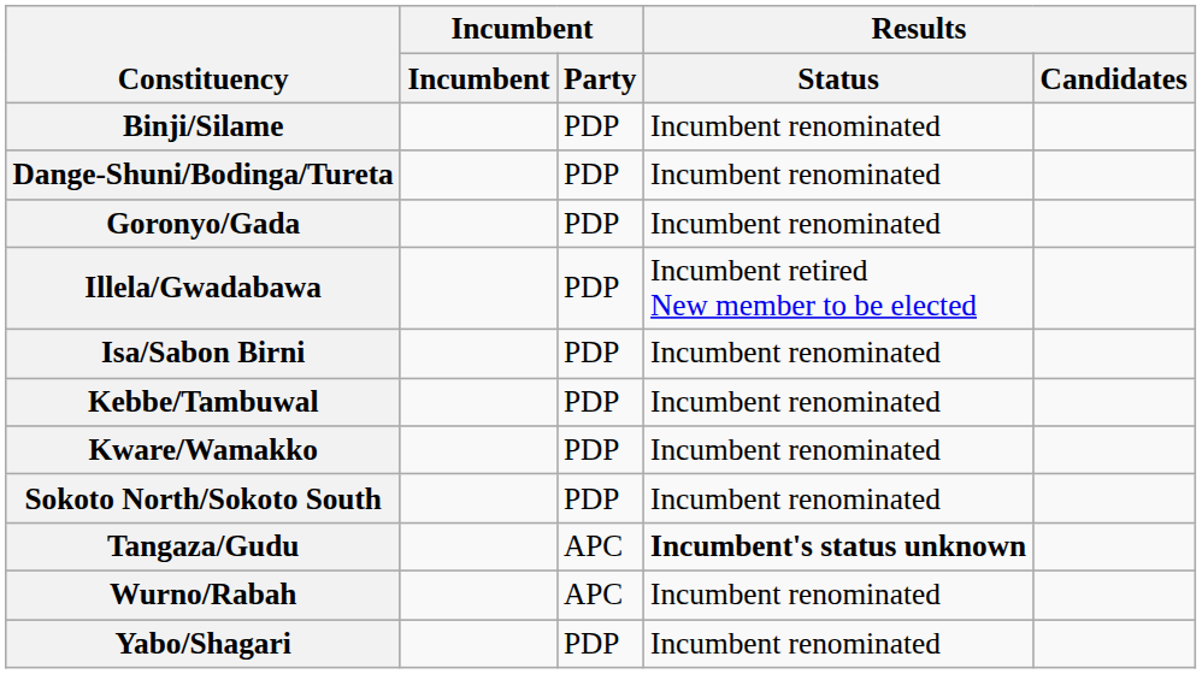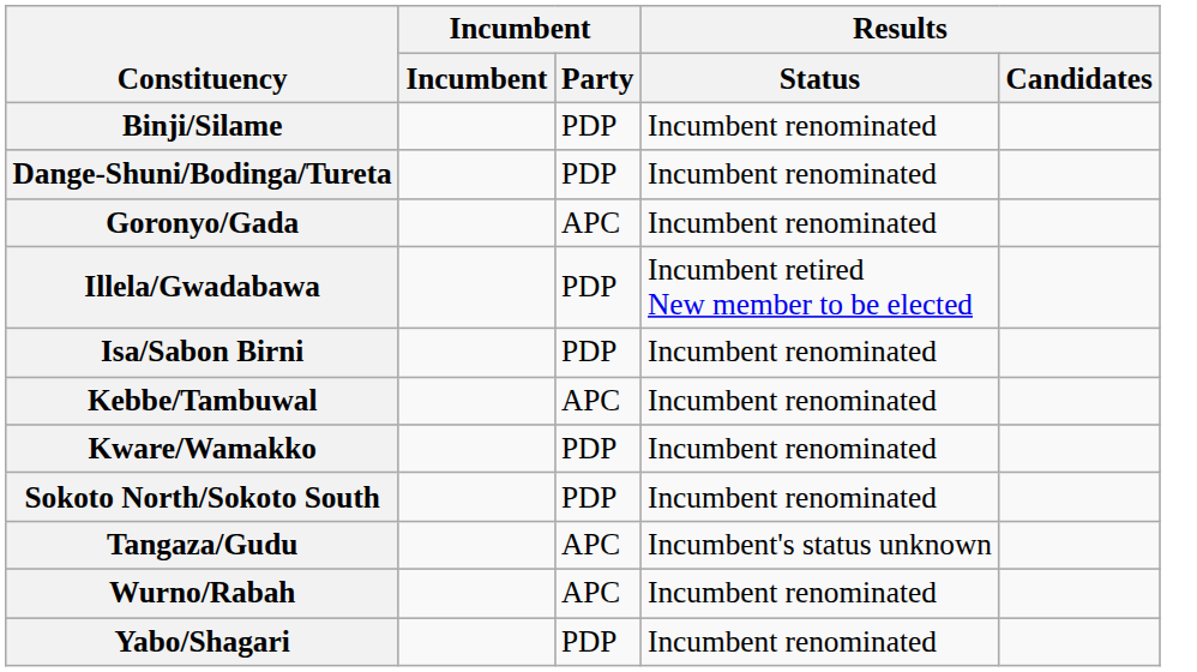 <table class="wikitable sortable">
 <tr valign=bottom>
 <th rowspan=2>Constituency</th>
 <th colspan=2>Incumbent</th>
 <th colspan=2>Results</th>
 </tr>
 <tr valign=bottom>
 <th>Incumbent</th>
 <th>Party</th>
 <th>Status</th>
 <th>Candidates</th>
 </tr>
 <tr>
 <th>Binji/Silame</th>
 <td></td>
 <td>PDP</td>
 <td>Incumbent renominated</td>
 <td nowrap></td>
 </tr>
 <tr>
 <th>Dange-Shuni/Bodinga/Tureta</th>
 <td></td>
 <td>PDP</td>
 <td>Incumbent renominated</td>
 <td nowrap></td>
 </tr>
 <tr>
 <th>Goronyo/Gada</th>
 <td></td>
-<td>PDP</td>
+<td>APC</td>
 <td>Incumbent renominated</td>
 <td nowrap></td>
 </tr>
 <tr>
 <th>Illela/Gwadabawa</th>
 <td></td>
 <td>PDP</td>
 <td>Incumbent retired<br><a href='#'>New member to be elected</a></td>
 <td nowrap></td>
 </tr>
 <tr>
 <th>Isa/Sabon Birni</th>
 <td></td>
 <td>PDP</td>
 <td>Incumbent renominated</td>
 <td nowrap></td>
 </tr>
 <tr>
 <th>Kebbe/Tambuwal</th>
 <td></td>
-<td>PDP</td>
+<td>APC</td>
 <td>Incumbent renominated</td>
 <td nowrap></td>
 </tr>
 <tr>
 <th>Kware/Wamakko</th>
 <td></td>
 <td>PDP</td>
 <td>Incumbent renominated</td>
 <td nowrap></td>
 </tr>
 <tr>
 <th>Sokoto North/Sokoto South</th>
 <td></td>
 <td>PDP</td>
 <td>Incumbent renominated</td>
 <td nowrap></td>
 </tr>
 <tr>
 <th>Tangaza/Gudu</th>
 <td></td>
 <td>APC</td>
-<td><strong>Incumbent's status unknown</strong></td>
+<td>Incumbent's status unknown</td>
 <td nowrap></td>
 </tr>
 <tr>
 <th>Wurno/Rabah</th>
 <td></td>
 <td>APC</td>
 <td>Incumbent renominated</td>
 <td nowrap></td>
 </tr>
 <tr>
 <th>Yabo/Shagari</th>
 <td></td>
 <td>PDP</td>
 <td>Incumbent renominated</td>
 <td nowrap></td>
 </tr>
 </table>
